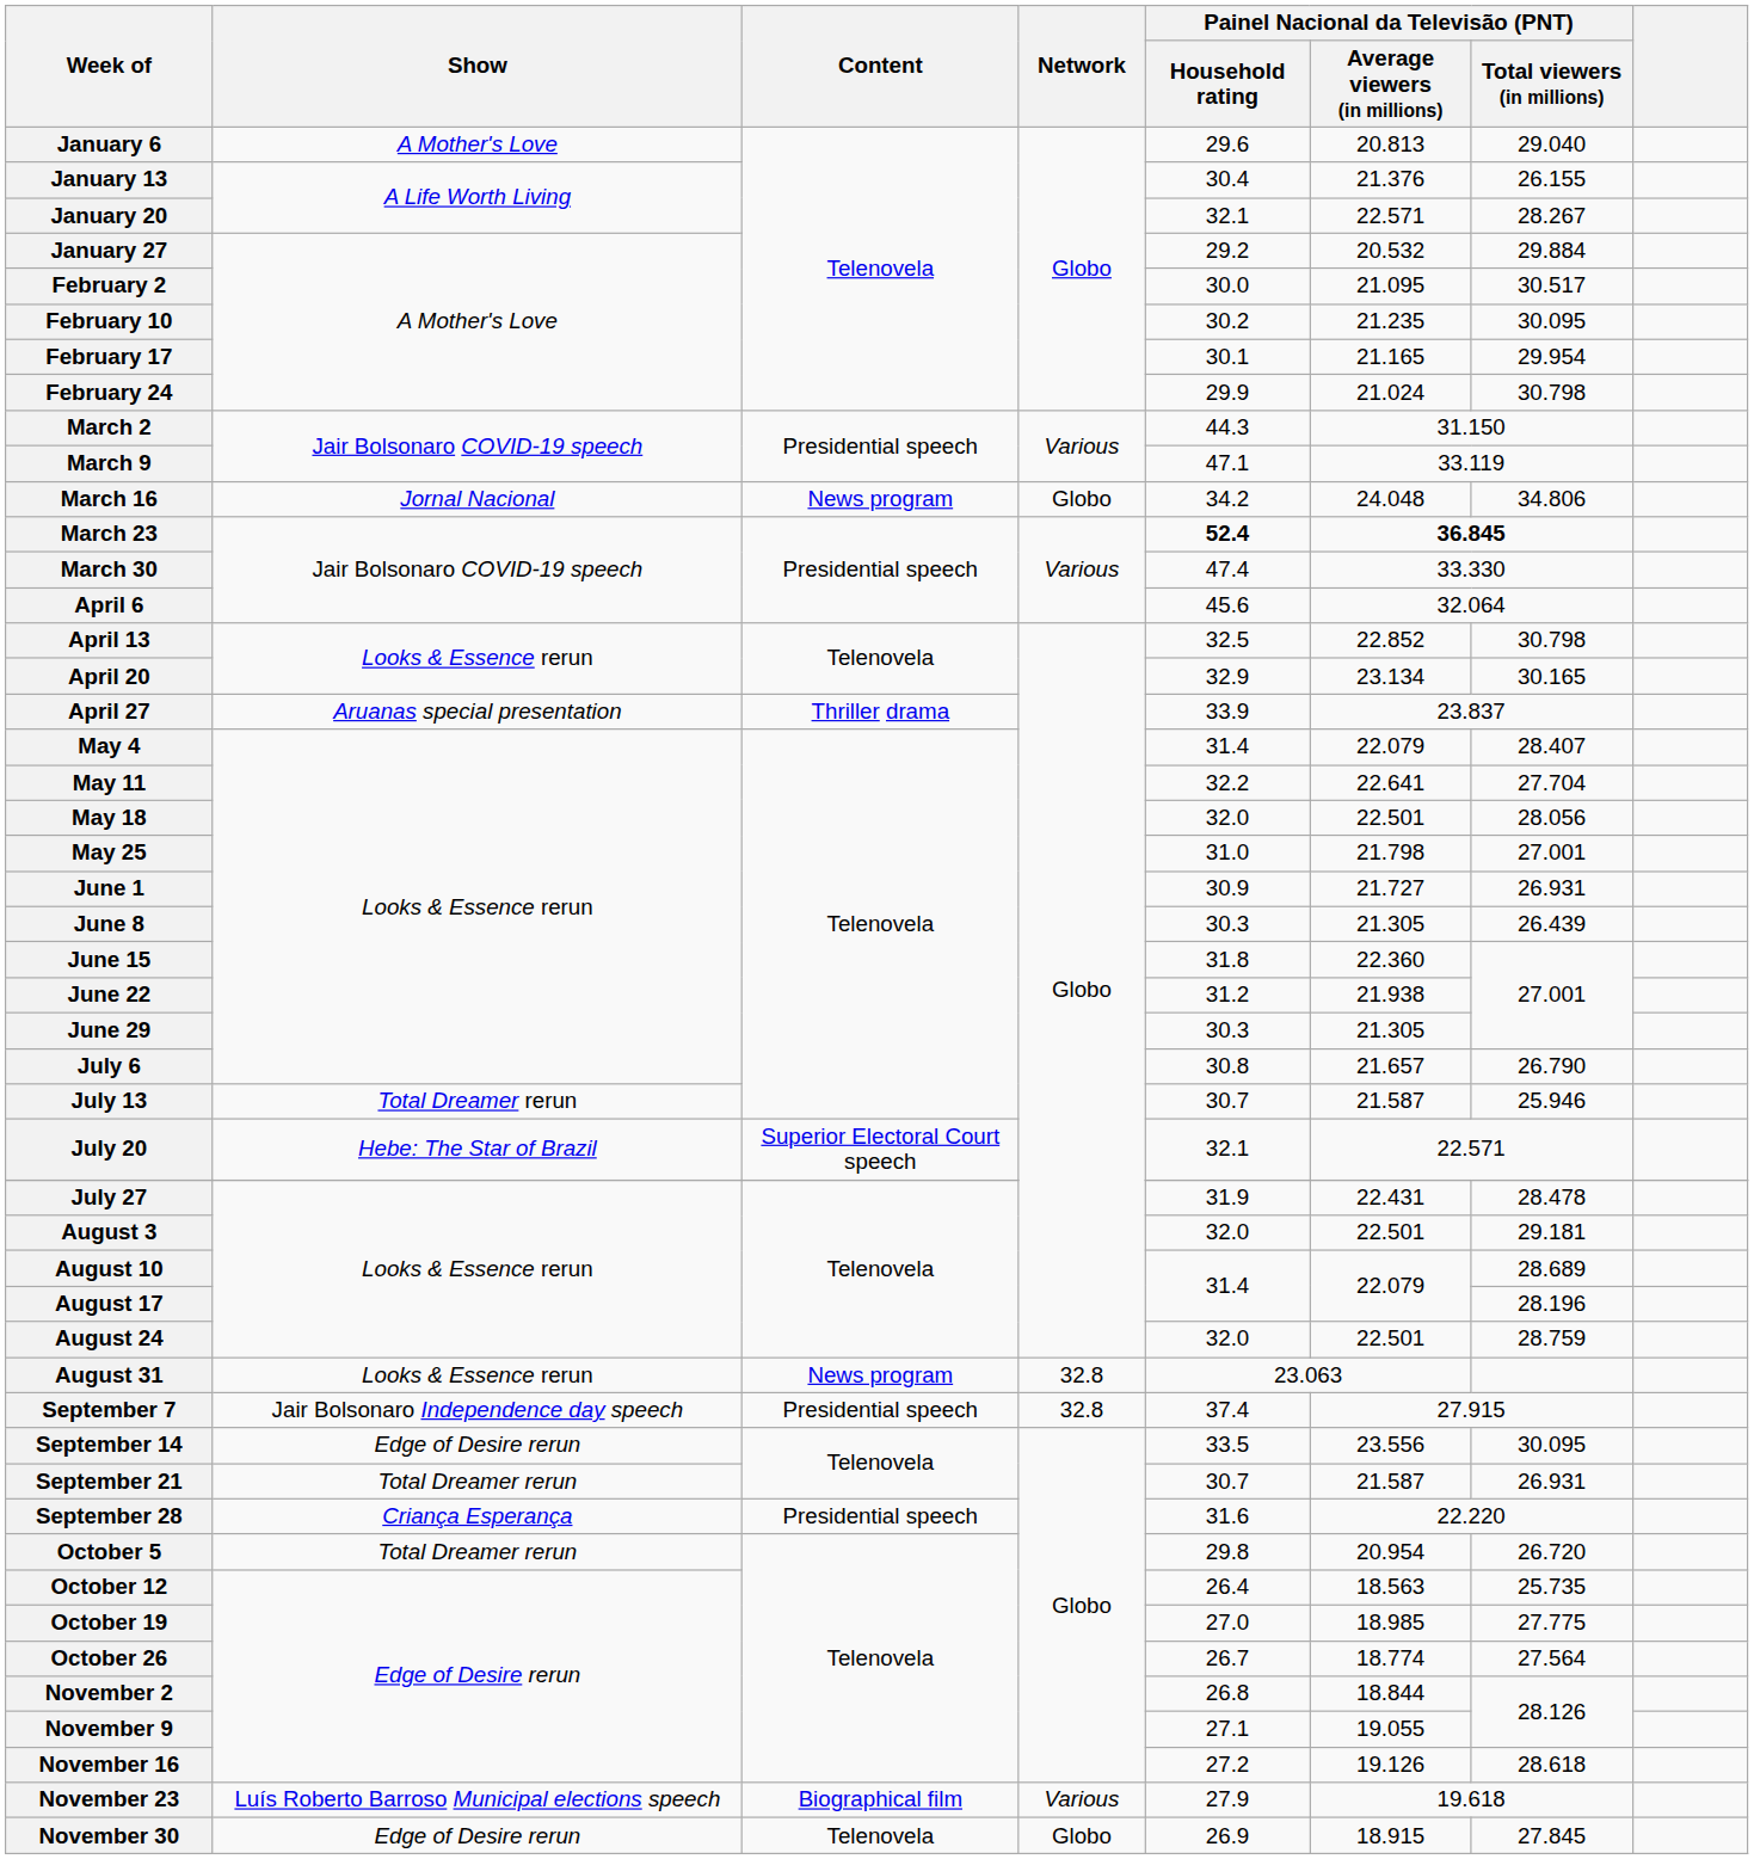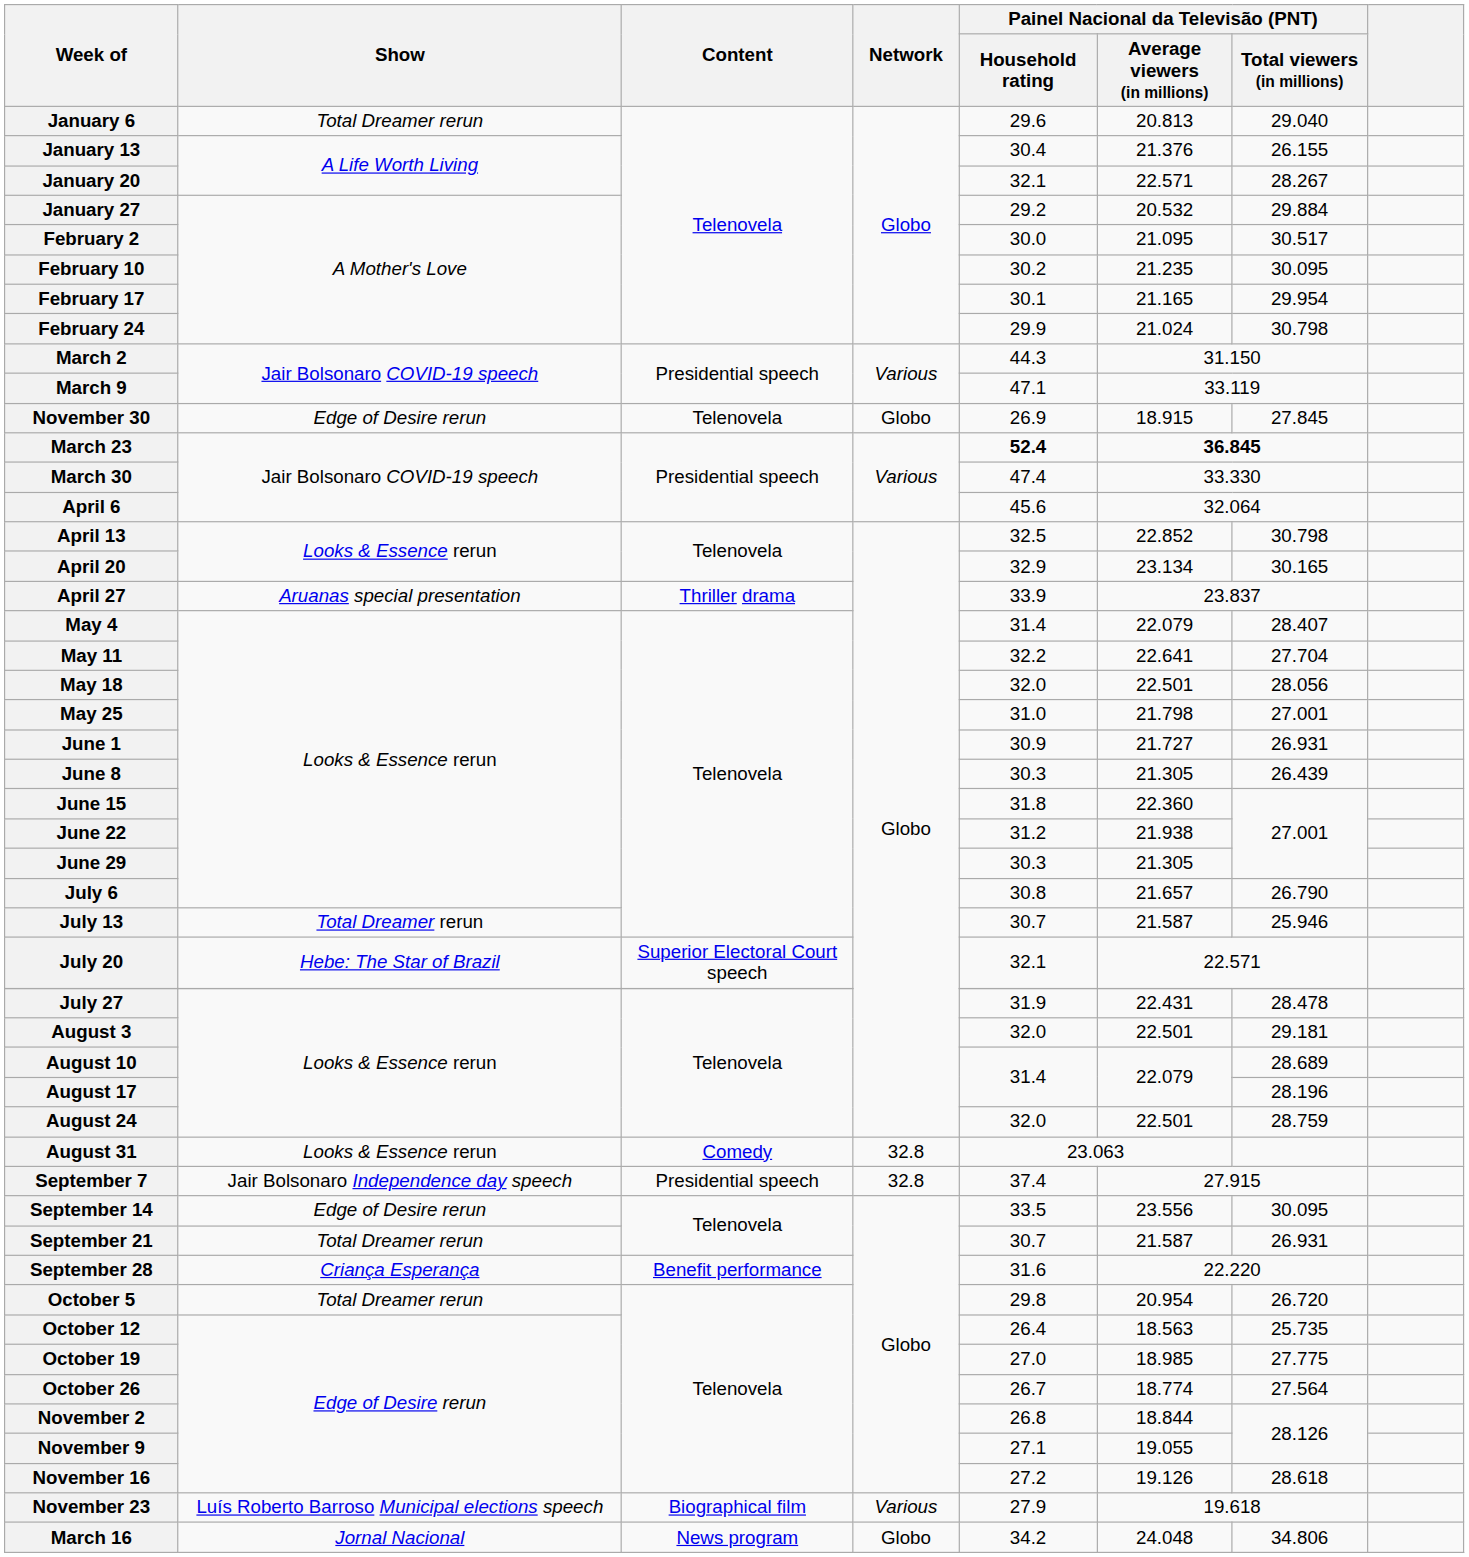 <table class="wikitable" style="text-align:center">
 <tr>
 <th rowspan="2" style="width:9%;">Week of</th>
 <th rowspan="2" style="width:23%;">Show</th>
 <th rowspan="2" style="width:12%;">Content</th>
 <th rowspan="2" style="width:5%;">Network</th>
 <th colspan="3" style="width:34%;">Painel Nacional da Televisão (PNT)</th>
 <th rowspan="2" style="width:5%;"></th>
 </tr>
 <tr>
 <th style="width:7%;">Household rating</th>
 <th style="width:7%;">Average viewers<br><small>(in millions)</small></th>
 <th style="width:7%;">Total viewers<br><small>(in millions)</small></th>
 </tr>
 <tr>
 <th scope="row">January 6</th>
-<td><em><a href='#'>A Mother's Love</a></em></td>
+<td><em>Total Dreamer</em> <em>rerun</em></td>
 <td rowspan="8"><a href='#'>Telenovela</a></td>
 <td rowspan="8"><a href='#'>Globo</a></td>
 <td>29.6</td>
 <td>20.813</td>
 <td>29.040</td>
 <td></td>
 </tr>
 <tr>
 <th scope="row">January 13</th>
 <td rowspan="2"><em><a href='#'>A Life Worth Living</a></em></td>
 <td>30.4</td>
 <td>21.376</td>
 <td>26.155</td>
 <td></td>
 </tr>
 <tr>
 <th scope="row">January 20</th>
 <td>32.1</td>
 <td>22.571</td>
 <td>28.267</td>
 <td></td>
 </tr>
 <tr>
 <th scope="row">January 27</th>
 <td rowspan="5"><em>A Mother's Love</em></td>
 <td>29.2</td>
 <td>20.532</td>
 <td>29.884</td>
 <td></td>
 </tr>
 <tr>
 <th scope="row">February 2</th>
 <td>30.0</td>
 <td>21.095</td>
 <td>30.517</td>
 <td></td>
 </tr>
 <tr>
 <th scope="row">February 10</th>
 <td>30.2</td>
 <td>21.235</td>
 <td>30.095</td>
 <td></td>
 </tr>
 <tr>
 <th scope="row">February 17</th>
 <td>30.1</td>
 <td>21.165</td>
 <td>29.954</td>
 <td></td>
 </tr>
 <tr>
 <th scope="row">February 24</th>
 <td>29.9</td>
 <td>21.024</td>
 <td>30.798</td>
 <td></td>
 </tr>
 <tr>
 <th scope="row">March 2</th>
 <td rowspan="2"><a href='#'>Jair Bolsonaro</a> <em><a href='#'>COVID-19 speech</a></em></td>
 <td rowspan="2">Presidential speech</td>
 <td rowspan="2"><em>Various</em></td>
 <td>44.3</td>
 <td colspan=2>31.150</td>
 <td></td>
 </tr>
 <tr>
 <th scope="row">March 9</th>
 <td>47.1</td>
 <td colspan=2>33.119</td>
 <td></td>
 </tr>
 <tr>
-<th scope="row">March 16</th>
-<td><em><a href='#'>Jornal Nacional</a></em></td>
-<td><a href='#'>News program</a></td>
+<th scope="row">November 30</th>
+<td><em>Edge of Desire rerun</em></td>
+<td>Telenovela</td>
 <td>Globo</td>
-<td>34.2</td>
-<td>24.048</td>
-<td>34.806</td>
+<td>26.9</td>
+<td>18.915</td>
+<td>27.845</td>
 <td></td>
 </tr>
 <tr>
 <th scope="row">March 23</th>
 <td rowspan="3">Jair Bolsonaro <em>COVID-19 speech</em></td>
 <td rowspan="3">Presidential speech</td>
 <td rowspan="3"><em>Various</em></td>
 <td><strong>52.4</strong></td>
 <td colspan=2><strong>36.845</strong></td>
 <td></td>
 </tr>
 <tr>
 <th scope="row">March 30</th>
 <td>47.4</td>
 <td colspan=2>33.330</td>
 <td></td>
 </tr>
 <tr>
 <th scope="row">April 6</th>
 <td>45.6</td>
 <td colspan=2>32.064</td>
 <td></td>
 </tr>
 <tr>
 <th scope="row">April 13</th>
 <td rowspan="2"><em><a href='#'>Looks & Essence</a></em> rerun</td>
 <td rowspan="2">Telenovela</td>
 <td rowspan="21">Globo</td>
 <td>32.5</td>
 <td>22.852</td>
 <td>30.798</td>
 <td></td>
 </tr>
 <tr>
 <th scope="row">April 20</th>
 <td>32.9</td>
 <td>23.134</td>
 <td>30.165</td>
 <td></td>
 </tr>
 <tr>
 <th scope="row">April 27</th>
 <td><em><a href='#'>Aruanas</a></em> <em>special presentation</em></td>
 <td><a href='#'>Thriller</a> <a href='#'>drama</a></td>
 <td>33.9</td>
 <td colspan=2>23.837</td>
 <td></td>
 </tr>
 <tr>
 <th scope="row">May 4</th>
 <td rowspan="10"><em>Looks & Essence</em> rerun</td>
 <td rowspan="11">Telenovela</td>
 <td>31.4</td>
 <td>22.079</td>
 <td>28.407</td>
 <td></td>
 </tr>
 <tr>
 <th scope="row">May 11</th>
 <td>32.2</td>
 <td>22.641</td>
 <td>27.704</td>
 <td></td>
 </tr>
 <tr>
 <th scope="row">May 18</th>
 <td>32.0</td>
 <td>22.501</td>
 <td>28.056</td>
 <td></td>
 </tr>
 <tr>
 <th scope="row">May 25</th>
 <td>31.0</td>
 <td>21.798</td>
 <td>27.001</td>
 <td></td>
 </tr>
 <tr>
 <th scope="row">June 1</th>
 <td>30.9</td>
 <td>21.727</td>
 <td>26.931</td>
 <td></td>
 </tr>
 <tr>
 <th scope="row">June 8</th>
 <td>30.3</td>
 <td>21.305</td>
 <td>26.439</td>
 <td></td>
 </tr>
 <tr>
 <th scope="row">June 15</th>
 <td>31.8</td>
 <td>22.360</td>
 <td rowspan="3">27.001</td>
 <td></td>
 </tr>
 <tr>
 <th scope="row">June 22</th>
 <td>31.2</td>
 <td>21.938</td>
 <td></td>
 </tr>
 <tr>
 <th scope="row">June 29</th>
 <td>30.3</td>
 <td>21.305</td>
 <td></td>
 </tr>
 <tr>
 <th scope="row">July 6</th>
 <td>30.8</td>
 <td>21.657</td>
 <td>26.790</td>
 <td></td>
 </tr>
 <tr>
 <th scope="row">July 13</th>
 <td><em><a href='#'>Total Dreamer</a></em> rerun</td>
 <td>30.7</td>
 <td>21.587</td>
 <td>25.946</td>
 <td></td>
 </tr>
 <tr>
 <th scope="row">July 20</th>
 <td><em><a href='#'>Hebe: The Star of Brazil</a></em></td>
 <td><a href='#'>Superior Electoral Court</a> speech</td>
 <td>32.1</td>
 <td colspan=2>22.571</td>
 <td></td>
 </tr>
 <tr>
 </tr>
 <tr>
 <th scope="row">July 27</th>
 <td rowspan=5><em>Looks & Essence</em> rerun</td>
 <td rowspan=5>Telenovela</td>
 <td>31.9</td>
 <td>22.431</td>
 <td>28.478</td>
 <td></td>
 </tr>
 <tr>
 <th scope="row">August 3</th>
 <td>32.0</td>
 <td>22.501</td>
 <td>29.181</td>
 <td></td>
 </tr>
 <tr>
 <th scope="row">August 10</th>
 <td rowspan=2>31.4</td>
 <td rowspan=2>22.079</td>
 <td>28.689</td>
 <td></td>
 </tr>
 <tr>
 <th scope="row">August 17</th>
 <td>28.196</td>
 <td></td>
 </tr>
 <tr>
 <th scope="row">August 24</th>
 <td>32.0</td>
 <td>22.501</td>
 <td>28.759</td>
 <td></td>
 </tr>
 <tr>
 <th scope="row">August 31</th>
 <td><em>Looks & Essence</em> rerun</td>
-<td><a href='#'>News program</a></td>
+<td><a href='#'>Comedy</a></td>
 <td>32.8</td>
 <td colspan=2>23.063</td>
 <td></td>
 </tr>
 <tr>
 <th scope="row">September 7</th>
 <td>Jair Bolsonaro <em><a href='#'>Independence day</a> speech</em></td>
 <td>Presidential speech</td>
 <td>32.8</td>
 <td>37.4</td>
 <td colspan=2>27.915</td>
 <td></td>
 </tr>
 <tr>
 <th scope="row">September 14</th>
 <td><em>Edge of Desire rerun</em></td>
 <td rowspan=2>Telenovela</td>
 <td rowspan=10>Globo</td>
 <td>33.5</td>
 <td>23.556</td>
 <td>30.095</td>
 <td></td>
 </tr>
 <tr>
 <th scope="row">September 21</th>
 <td><em>Total Dreamer</em> <em>rerun</em></td>
 <td>30.7</td>
 <td>21.587</td>
 <td>26.931</td>
 <td></td>
 </tr>
 <tr>
 <th scope="row">September 28</th>
 <td><em><a href='#'>Criança Esperança</a></em></td>
-<td>Presidential speech</td>
+<td><a href='#'>Benefit performance</a></td>
 <td>31.6</td>
 <td colspan=2>22.220</td>
 <td></td>
 </tr>
 <tr>
 <th scope="row">October 5</th>
 <td><em>Total Dreamer</em> <em>rerun</em></td>
 <td rowspan=7>Telenovela</td>
 <td>29.8</td>
 <td>20.954</td>
 <td>26.720</td>
 <td></td>
 </tr>
 <tr>
 <th scope="row">October 12</th>
 <td rowspan=6><em><a href='#'>Edge of Desire</a></em> <em>rerun</em></td>
 <td>26.4</td>
 <td>18.563</td>
 <td>25.735</td>
 <td></td>
 </tr>
 <tr>
 <th scope="row">October 19</th>
 <td>27.0</td>
 <td>18.985</td>
 <td>27.775</td>
 <td></td>
 </tr>
 <tr>
 <th scope="row">October 26</th>
 <td>26.7</td>
 <td>18.774</td>
 <td>27.564</td>
 <td></td>
 </tr>
 <tr>
 <th scope="row">November 2</th>
 <td>26.8</td>
 <td>18.844</td>
 <td rowspan=2>28.126</td>
 <td></td>
 </tr>
 <tr>
 <th scope="row">November 9</th>
 <td>27.1</td>
 <td>19.055</td>
 <td></td>
 </tr>
 <tr>
 <th scope="row">November 16</th>
 <td>27.2</td>
 <td>19.126</td>
 <td>28.618</td>
 <td></td>
 </tr>
 <tr>
 <th scope="row">November 23</th>
 <td><a href='#'>Luís Roberto Barroso</a> <em><a href='#'>Municipal elections</a> speech</em></td>
 <td><a href='#'>Biographical film</a></td>
 <td><em>Various</em></td>
 <td>27.9</td>
 <td colspan=2>19.618</td>
 <td></td>
 </tr>
 <tr>
-<th scope="row">November 30</th>
-<td><em>Edge of Desire rerun</em></td>
-<td>Telenovela</td>
+<th scope="row">March 16</th>
+<td><em><a href='#'>Jornal Nacional</a></em></td>
+<td><a href='#'>News program</a></td>
 <td>Globo</td>
-<td>26.9</td>
-<td>18.915</td>
-<td>27.845</td>
+<td>34.2</td>
+<td>24.048</td>
+<td>34.806</td>
 <td></td>
 </tr>
 <tr>
 </tr>
 </table>
